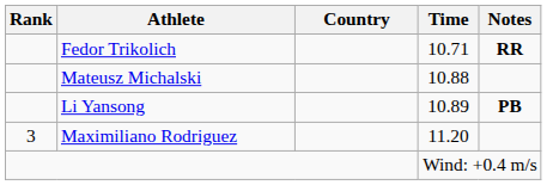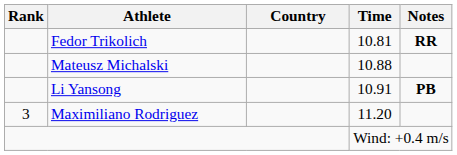 <table class="wikitable sortable" style="text-align:center">
 <tr>
 <th>Rank</th>
 <th style="width:200px">Athlete</th>
 <th style="width:100px">Country</th>
 <th>Time</th>
 <th>Notes</th>
 </tr>
 <tr>
 <td></td>
 <td style="text-align:left;"><a href='#'>Fedor Trikolich</a></td>
 <td style="text-align:left;"></td>
-<td>10.71</td>
+<td>10.81</td>
 <td><strong>RR</strong></td>
 </tr>
 <tr>
 <td></td>
 <td style="text-align:left;"><a href='#'>Mateusz Michalski</a></td>
 <td style="text-align:left;"></td>
 <td>10.88</td>
 <td></td>
 </tr>
 <tr>
 <td></td>
 <td style="text-align:left;"><a href='#'>Li Yansong</a></td>
 <td style="text-align:left;"></td>
-<td>10.89</td>
+<td>10.91</td>
 <td><strong>PB</strong></td>
 </tr>
 <tr>
 <td>3</td>
 <td style="text-align:left;"><a href='#'>Maximiliano Rodriguez</a></td>
 <td style="text-align:left;"></td>
 <td>11.20</td>
 <td></td>
 </tr>
 <tr class="sortbottom">
 <td colspan="3"></td>
 <td colspan="2">Wind: +0.4 m/s</td>
 </tr>
 </table>
